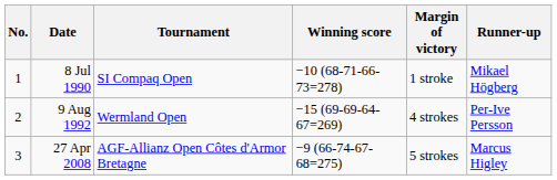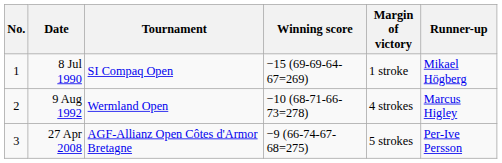 <table class="wikitable" style="font-size:95%;">
 <tr>
 <th>No.</th>
 <th>Date</th>
 <th>Tournament</th>
 <th>Winning score</th>
 <th>Margin of<br>victory</th>
 <th>Runner-up</th>
 </tr>
 <tr>
 <td align=center>1</td>
 <td align=right>8 Jul <a href='#'>1990</a></td>
 <td><a href='#'>SI Compaq Open</a></td>
-<td>−10 (68-71-66-73=278)</td>
+<td>−15 (69-69-64-67=269)</td>
 <td>1 stroke</td>
 <td> <a href='#'>Mikael Högberg</a></td>
 </tr>
 <tr>
 <td align=center>2</td>
 <td align=right>9 Aug <a href='#'>1992</a></td>
 <td><a href='#'>Wermland Open</a></td>
-<td>−15 (69-69-64-67=269)</td>
+<td>−10 (68-71-66-73=278)</td>
 <td>4 strokes</td>
-<td> <a href='#'>Per-Ive Persson</a></td>
+<td> <a href='#'>Marcus Higley</a></td>
 </tr>
 <tr>
 <td align=center>3</td>
 <td align=right>27 Apr <a href='#'>2008</a></td>
 <td><a href='#'>AGF-Allianz Open Côtes d'Armor Bretagne</a></td>
 <td>−9 (66-74-67-68=275)</td>
 <td>5 strokes</td>
-<td> <a href='#'>Marcus Higley</a></td>
+<td> <a href='#'>Per-Ive Persson</a></td>
 </tr>
 </table>
